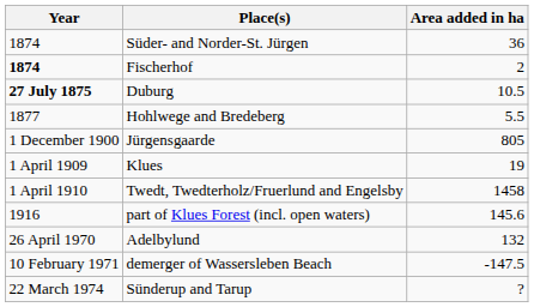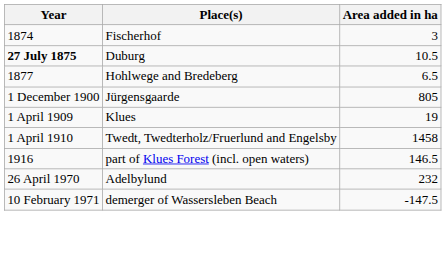 <table class="wikitable">
 <tr style="background:#efefef;">
 <th>Year</th>
 <th>Place(s)</th>
 <th>Area added in ha</th>
 </tr>
 <tr>
 <td>1874</td>
-<td>Süder- and Norder-St. Jürgen</td>
-<td style="text-align:right;">36</td>
-</tr>
-<tr>
-<td><strong>1874</strong></td>
 <td>Fischerhof</td>
-<td style="text-align:right;">2</td>
+<td style="text-align:right;">3</td>
 </tr>
 <tr>
 <td><strong>27 July 1875</strong></td>
 <td>Duburg</td>
 <td style="text-align:right;">10.5</td>
 </tr>
 <tr>
 <td>1877</td>
 <td>Hohlwege and Bredeberg</td>
-<td style="text-align:right;">5.5</td>
+<td style="text-align:right;">6.5</td>
 </tr>
 <tr>
 <td>1 December 1900</td>
 <td>Jürgensgaarde</td>
 <td style="text-align:right;">805</td>
 </tr>
 <tr>
 <td>1 April 1909</td>
 <td>Klues</td>
 <td style="text-align:right;">19</td>
 </tr>
 <tr>
 <td>1 April 1910</td>
 <td>Twedt, Twedterholz/Fruerlund and Engelsby</td>
 <td style="text-align:right;">1458</td>
 </tr>
 <tr>
 <td>1916</td>
 <td>part of <a href='#'>Klues Forest</a> (incl. open waters)</td>
-<td style="text-align:right;">145.6</td>
+<td style="text-align:right;">146.5</td>
 </tr>
 <tr>
 <td>26 April 1970</td>
 <td>Adelbylund</td>
-<td style="text-align:right;">132</td>
+<td style="text-align:right;">232</td>
 </tr>
 <tr>
 <td>10 February 1971</td>
 <td>demerger of Wassersleben Beach</td>
 <td style="text-align:right;">-147.5</td>
 </tr>
-<tr>
-<td>22 March 1974</td>
-<td>Sünderup and Tarup</td>
-<td style="text-align:right;">?</td>
-</tr>
 </table>
